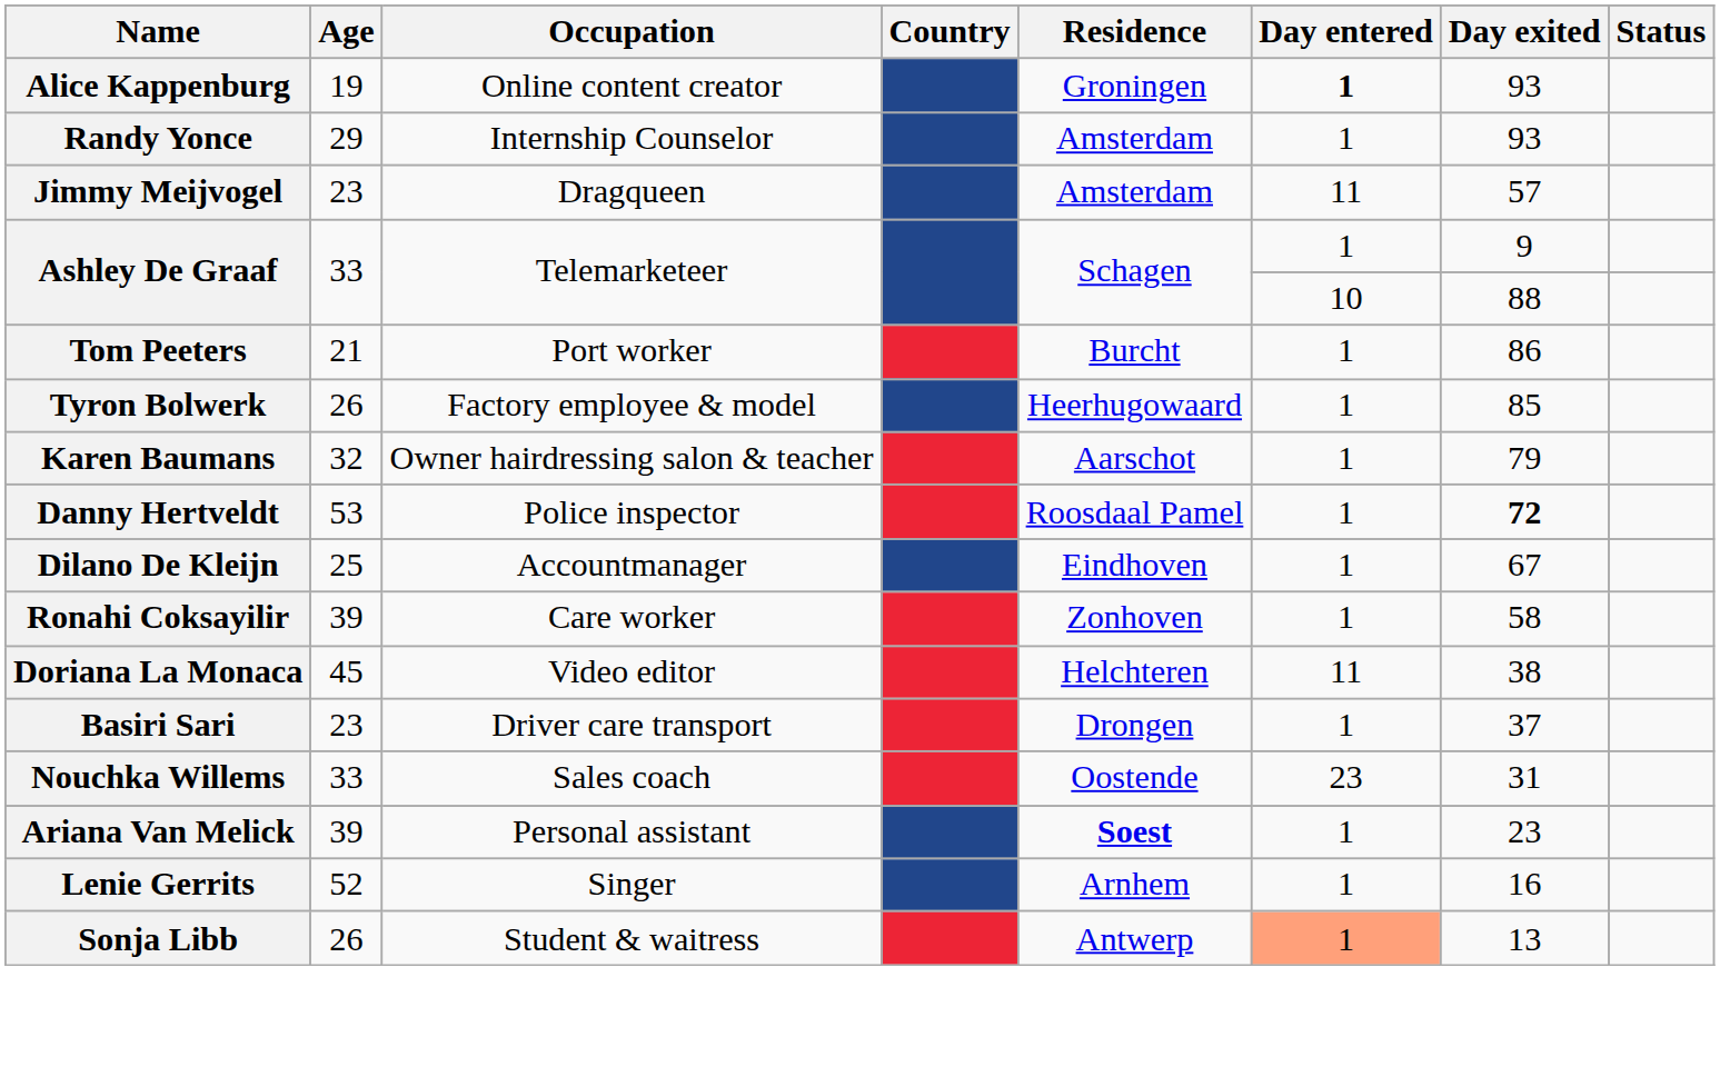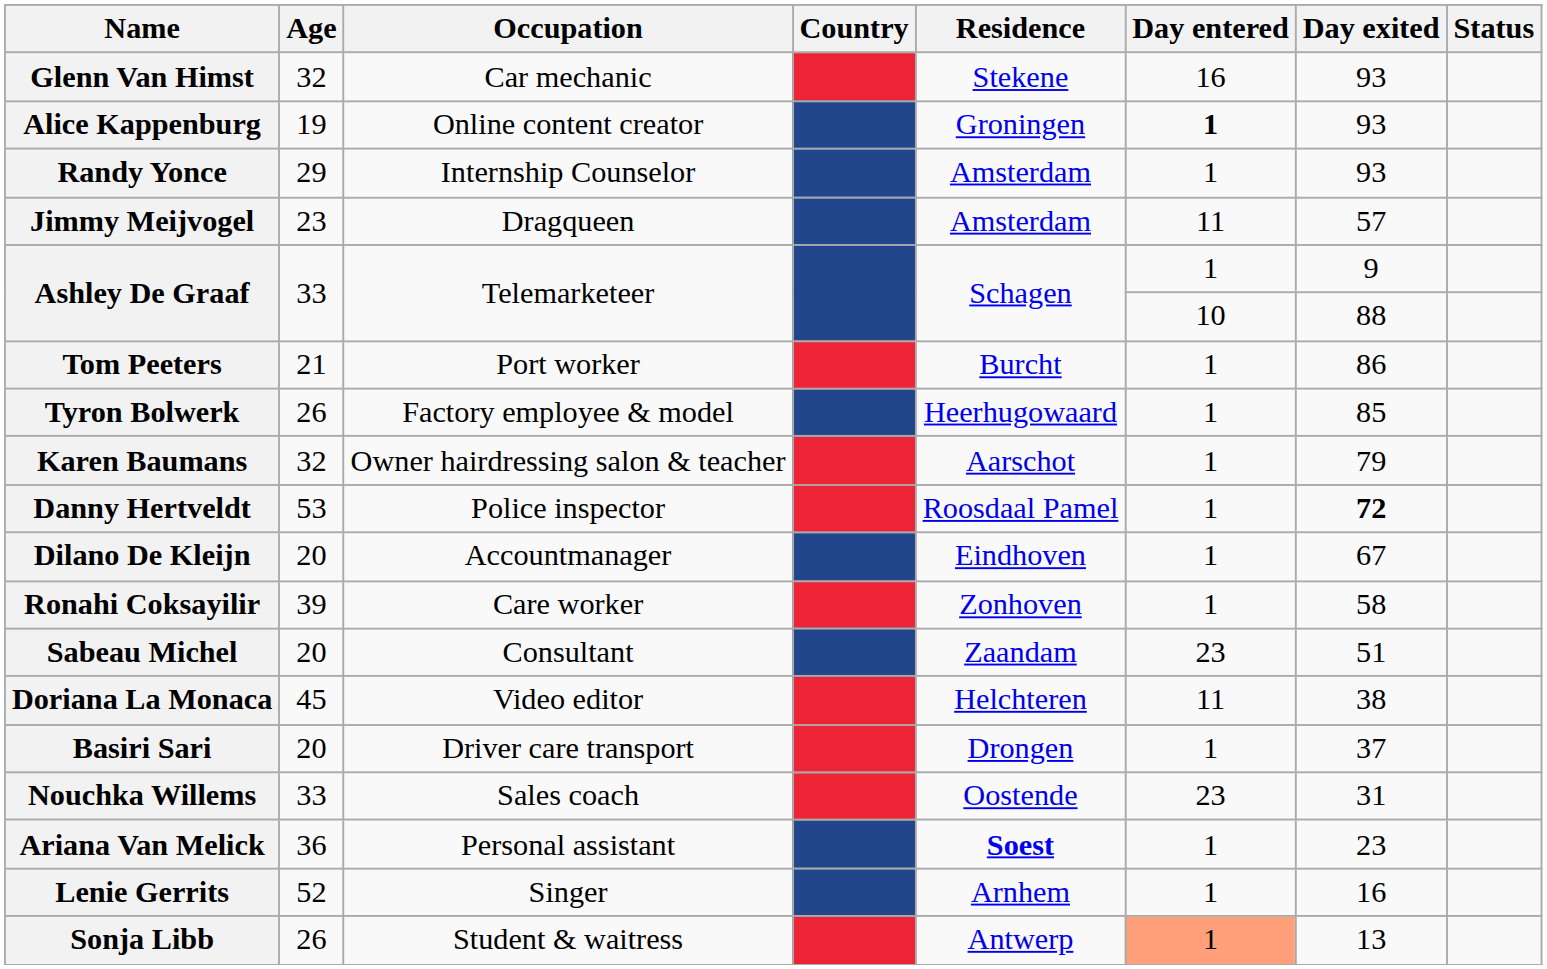 <table class="wikitable sortable" style="text-align:center;">
 <tr>
 <th>Name</th>
 <th>Age</th>
 <th>Occupation</th>
 <th>Country</th>
 <th>Residence</th>
 <th>Day entered</th>
 <th>Day exited</th>
 <th>Status</th>
+</tr>
+<tr>
+<th>Glenn Van Himst</th>
+<td>32</td>
+<td>Car mechanic</td>
+<td style="background:#ED2436"></td>
+<td><a href='#'>Stekene</a></td>
+<td>16</td>
+<td>93</td>
+<td></td>
 </tr>
 <tr>
 <th>Alice Kappenburg</th>
 <td>19</td>
 <td>Online content creator</td>
 <td style="background:#21468B"></td>
 <td><a href='#'>Groningen</a></td>
 <td><strong>1</strong></td>
 <td>93</td>
 <td></td>
 </tr>
 <tr>
 <th>Randy Yonce</th>
 <td>29</td>
 <td>Internship Counselor</td>
 <td style="background:#21468B"></td>
 <td><a href='#'>Amsterdam</a></td>
 <td>1</td>
 <td>93</td>
 <td></td>
 </tr>
 <tr>
 <th>Jimmy Meijvogel</th>
 <td>23</td>
 <td>Dragqueen</td>
 <td style="background:#21468B"></td>
 <td><a href='#'>Amsterdam</a></td>
 <td>11</td>
 <td>57</td>
 <td></td>
 </tr>
 <tr>
 <th rowspan=2>Ashley De Graaf</th>
 <td rowspan=2>33</td>
 <td rowspan=2>Telemarketeer</td>
 <td rowspan=2 style="background:#21468B"></td>
 <td rowspan=2><a href='#'>Schagen</a></td>
 <td>1</td>
 <td>9</td>
 <td></td>
 </tr>
 <tr>
 <td>10</td>
 <td>88</td>
 <td></td>
 </tr>
 <tr>
 <th>Tom Peeters</th>
 <td>21</td>
 <td>Port worker</td>
 <td style="background:#ED2436"></td>
 <td><a href='#'>Burcht</a></td>
 <td>1</td>
 <td>86</td>
 <td></td>
 </tr>
 <tr>
 <th>Tyron Bolwerk</th>
 <td>26</td>
 <td>Factory employee & model</td>
 <td style="background:#21468B"></td>
 <td><a href='#'>Heerhugowaard</a></td>
 <td>1</td>
 <td>85</td>
 <td></td>
 </tr>
 <tr>
 <th>Karen Baumans</th>
 <td>32</td>
 <td>Owner hairdressing salon & teacher</td>
 <td style="background:#ED2436"></td>
 <td><a href='#'>Aarschot</a></td>
 <td>1</td>
 <td>79</td>
 <td></td>
 </tr>
 <tr>
 <th>Danny Hertveldt</th>
 <td>53</td>
 <td>Police inspector</td>
 <td style="background:#ED2436"></td>
 <td><a href='#'>Roosdaal Pamel</a></td>
 <td>1</td>
 <td><strong>72</strong></td>
 <td></td>
 </tr>
 <tr>
 <th>Dilano De Kleijn</th>
-<td>25</td>
+<td>20</td>
 <td>Accountmanager</td>
 <td style="background:#21468B"></td>
 <td><a href='#'>Eindhoven</a></td>
 <td>1</td>
 <td>67</td>
 <td></td>
 </tr>
 <tr>
 <th>Ronahi Coksayilir</th>
 <td>39</td>
 <td>Care worker</td>
 <td style="background:#ED2436"></td>
 <td><a href='#'>Zonhoven</a></td>
 <td>1</td>
 <td>58</td>
 <td></td>
 </tr>
 <tr>
+<th>Sabeau Michel</th>
+<td>20</td>
+<td>Consultant</td>
+<td style="background:#21468B"></td>
+<td><a href='#'>Zaandam</a></td>
+<td>23</td>
+<td>51</td>
+<td></td>
+</tr>
+<tr>
 <th>Doriana La Monaca</th>
 <td>45</td>
 <td>Video editor</td>
 <td style="background:#ED2436"></td>
 <td><a href='#'>Helchteren</a></td>
 <td>11</td>
 <td>38</td>
 <td></td>
 </tr>
 <tr>
 <th>Basiri Sari</th>
-<td>23</td>
+<td>20</td>
 <td>Driver care transport</td>
 <td style="background:#ED2436"></td>
 <td><a href='#'>Drongen</a></td>
 <td>1</td>
 <td>37</td>
 <td></td>
 </tr>
 <tr>
 <th>Nouchka Willems</th>
 <td>33</td>
 <td>Sales coach</td>
 <td style="background:#ED2436"></td>
 <td><a href='#'>Oostende</a></td>
 <td>23</td>
 <td>31</td>
 <td></td>
 </tr>
 <tr>
 <th>Ariana Van Melick</th>
-<td>39</td>
+<td>36</td>
 <td>Personal assistant</td>
 <td style="background:#21468B"></td>
 <td><strong><a href='#'>Soest</a></strong></td>
 <td>1</td>
 <td>23</td>
 <td></td>
 </tr>
 <tr>
 <th>Lenie Gerrits</th>
 <td>52</td>
 <td>Singer</td>
 <td style="background:#21468B"></td>
 <td><a href='#'>Arnhem</a></td>
 <td>1</td>
 <td>16</td>
 <td></td>
 </tr>
 <tr>
 <th>Sonja Libb</th>
 <td>26</td>
 <td>Student & waitress</td>
 <td style="background:#ED2436"></td>
 <td><a href='#'>Antwerp</a></td>
 <td style="background: lightsalmon;">1</td>
 <td>13</td>
 <td></td>
 </tr>
 <tr>
 </tr>
 </table>
